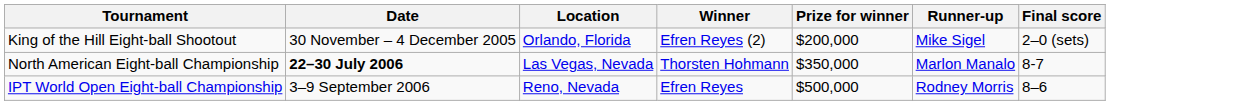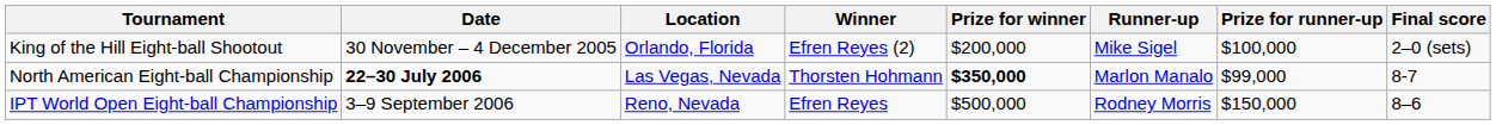 <table class="wikitable">
 <tr>
 <th>Tournament</th>
 <th>Date</th>
 <th>Location</th>
 <th>Winner</th>
 <th>Prize for winner</th>
 <th>Runner-up</th>
+<th>Prize for runner-up</th>
 <th>Final score</th>
 </tr>
 <tr>
 <td>King of the Hill Eight-ball Shootout</td>
 <td>30 November – 4 December 2005</td>
 <td><a href='#'>Orlando, Florida</a></td>
 <td> <a href='#'>Efren Reyes</a> (2)</td>
 <td>$200,000</td>
 <td> <a href='#'>Mike Sigel</a></td>
+<td>$100,000</td>
 <td>2–0 (sets)</td>
 </tr>
 <tr>
 <td>North American Eight-ball Championship</td>
 <td><strong>22–30 July 2006</strong></td>
 <td><a href='#'>Las Vegas, Nevada</a></td>
 <td> <a href='#'>Thorsten Hohmann</a></td>
-<td>$350,000</td>
+<td><strong>$350,000</strong></td>
 <td> <a href='#'>Marlon Manalo</a></td>
+<td>$99,000</td>
 <td>8-7</td>
 </tr>
 <tr>
 <td><a href='#'>IPT World Open Eight-ball Championship</a></td>
 <td>3–9 September 2006</td>
 <td><a href='#'>Reno, Nevada</a></td>
 <td> <a href='#'>Efren Reyes</a></td>
 <td>$500,000</td>
 <td> <a href='#'>Rodney Morris</a></td>
+<td>$150,000</td>
 <td>8–6</td>
 </tr>
 </table>
